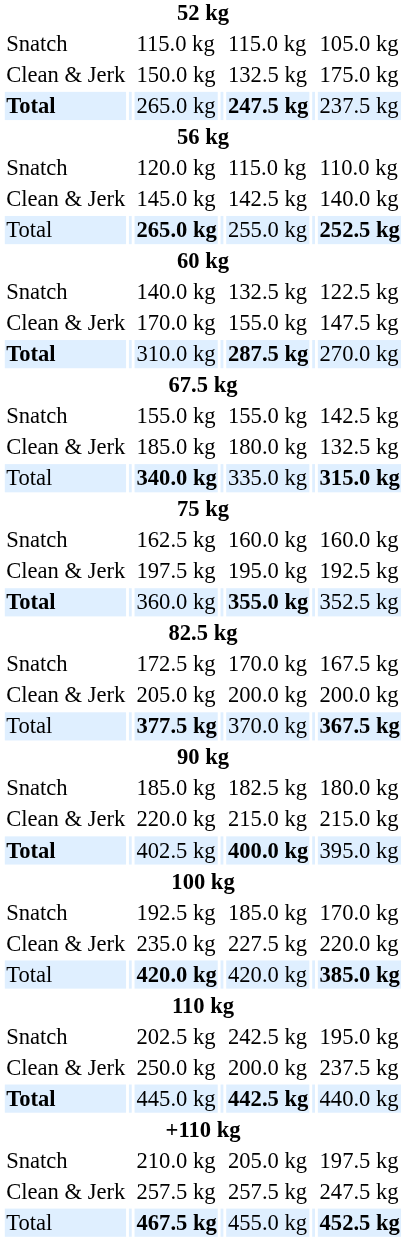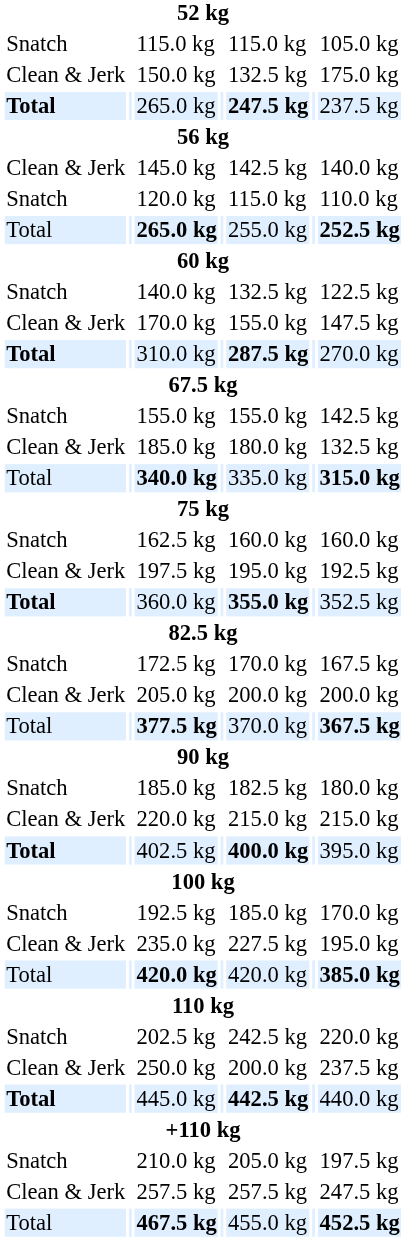 <table>
 <tr>
 <th colspan=7>52 kg</th>
 </tr>
 <tr>
 <td>Snatch</td>
 <td></td>
 <td>115.0 kg</td>
 <td></td>
 <td>115.0 kg</td>
 <td></td>
 <td>105.0 kg</td>
 </tr>
 <tr>
 <td>Clean & Jerk</td>
 <td></td>
 <td>150.0 kg</td>
 <td></td>
 <td>132.5 kg</td>
 <td></td>
 <td>175.0 kg</td>
 </tr>
 <tr bgcolor=#dfefff>
 <td><strong>Total</strong></td>
 <td><strong></td>
 <td></strong>265.0 kg<strong></td>
 <td></strong></td>
 <td><strong>247.5 kg</strong></td>
 <td><strong></td>
 <td></strong>237.5 kg<strong></td>
 </tr>
 <tr>
 <th colspan=7>56 kg</th>
 </tr>
 <tr>
+<td>Clean & Jerk</td>
+<td></td>
+<td>145.0 kg</td>
+<td></td>
+<td>142.5 kg</td>
+<td></td>
+<td>140.0 kg</td>
+</tr>
+<tr>
 <td>Snatch</td>
 <td></td>
 <td>120.0 kg</td>
 <td></td>
 <td>115.0 kg</td>
 <td></td>
 <td>110.0 kg</td>
-</tr>
-<tr>
-<td>Clean & Jerk</td>
-<td></td>
-<td>145.0 kg</td>
-<td></td>
-<td>142.5 kg</td>
-<td></td>
-<td>140.0 kg</td>
 </tr>
 <tr bgcolor=#dfefff>
 <td></strong>Total<strong></td>
 <td></strong></td>
 <td><strong>265.0 kg</strong></td>
 <td><strong></td>
 <td></strong>255.0 kg<strong></td>
 <td></strong></td>
 <td><strong>252.5 kg</strong></td>
 </tr>
 <tr>
 <th colspan=7>60 kg</th>
 </tr>
 <tr>
 <td>Snatch</td>
 <td></td>
 <td>140.0 kg</td>
 <td></td>
 <td>132.5 kg</td>
 <td></td>
 <td>122.5 kg</td>
 </tr>
 <tr>
 <td>Clean & Jerk</td>
 <td></td>
 <td>170.0 kg</td>
 <td></td>
 <td>155.0 kg</td>
 <td></td>
 <td>147.5 kg</td>
 </tr>
 <tr bgcolor=#dfefff>
 <td><strong>Total</strong></td>
 <td><strong></td>
 <td></strong>310.0 kg<strong></td>
 <td></strong></td>
 <td><strong>287.5 kg</strong></td>
 <td><strong></td>
 <td></strong>270.0 kg<strong></td>
 </tr>
 <tr>
 <th colspan=7>67.5 kg</th>
 </tr>
 <tr>
 <td>Snatch</td>
 <td></td>
 <td>155.0 kg</td>
 <td></td>
 <td>155.0 kg</td>
 <td></td>
 <td>142.5 kg</td>
 </tr>
 <tr>
 <td>Clean & Jerk</td>
 <td></td>
 <td>185.0 kg</td>
 <td></td>
 <td>180.0 kg</td>
 <td></td>
 <td>132.5 kg</td>
 </tr>
 <tr bgcolor=#dfefff>
 <td></strong>Total<strong></td>
 <td></strong></td>
 <td><strong>340.0 kg</strong></td>
 <td><strong></td>
 <td></strong>335.0 kg<strong></td>
 <td></strong></td>
 <td><strong>315.0 kg</strong></td>
 </tr>
 <tr>
 <th colspan=7>75 kg</th>
 </tr>
 <tr>
 <td>Snatch</td>
 <td></td>
 <td>162.5 kg</td>
 <td></td>
 <td>160.0 kg</td>
 <td></td>
 <td>160.0 kg</td>
 </tr>
 <tr>
 <td>Clean & Jerk</td>
 <td></td>
 <td>197.5 kg</td>
 <td></td>
 <td>195.0 kg</td>
 <td></td>
 <td>192.5 kg</td>
 </tr>
 <tr bgcolor=#dfefff>
 <td><strong>Total</strong></td>
 <td><strong></td>
 <td></strong>360.0 kg<strong></td>
 <td></strong></td>
 <td><strong>355.0 kg</strong></td>
 <td><strong></td>
 <td></strong>352.5 kg<strong></td>
 </tr>
 <tr>
 <th colspan=7>82.5 kg</th>
 </tr>
 <tr>
 <td>Snatch</td>
 <td></td>
 <td>172.5 kg</td>
 <td></td>
 <td>170.0 kg</td>
 <td></td>
 <td>167.5 kg</td>
 </tr>
 <tr>
 <td>Clean & Jerk</td>
 <td></td>
 <td>205.0 kg</td>
 <td></td>
 <td>200.0 kg</td>
 <td></td>
 <td>200.0 kg</td>
 </tr>
 <tr bgcolor=#dfefff>
 <td></strong>Total<strong></td>
 <td></strong></td>
 <td><strong>377.5 kg</strong></td>
 <td><strong></td>
 <td></strong>370.0 kg<strong></td>
 <td></strong></td>
 <td><strong>367.5 kg</strong></td>
 </tr>
 <tr>
 <th colspan=7>90 kg</th>
 </tr>
 <tr>
 <td>Snatch</td>
 <td></td>
 <td>185.0 kg</td>
 <td></td>
 <td>182.5 kg</td>
 <td></td>
 <td>180.0 kg</td>
 </tr>
 <tr>
 <td>Clean & Jerk</td>
 <td></td>
 <td>220.0 kg</td>
 <td></td>
 <td>215.0 kg</td>
 <td></td>
 <td>215.0 kg</td>
 </tr>
 <tr bgcolor=#dfefff>
 <td><strong>Total</strong></td>
 <td><strong></td>
 <td></strong>402.5 kg<strong></td>
 <td></strong></td>
 <td><strong>400.0 kg</strong></td>
 <td><strong></td>
 <td></strong>395.0 kg<strong></td>
 </tr>
 <tr>
 <th colspan=7>100 kg</th>
 </tr>
 <tr>
 <td>Snatch</td>
 <td></td>
 <td>192.5 kg</td>
 <td></td>
 <td>185.0 kg</td>
 <td></td>
 <td>170.0 kg</td>
 </tr>
 <tr>
 <td>Clean & Jerk</td>
 <td></td>
 <td>235.0 kg</td>
 <td></td>
 <td>227.5 kg</td>
 <td></td>
-<td>220.0 kg</td>
+<td>195.0 kg</td>
 </tr>
 <tr bgcolor=#dfefff>
 <td></strong>Total<strong></td>
 <td></strong></td>
 <td><strong>420.0 kg</strong></td>
 <td><strong></td>
 <td></strong>420.0 kg<strong></td>
 <td></strong></td>
 <td><strong>385.0 kg</strong></td>
 </tr>
 <tr>
 <th colspan=7>110 kg</th>
 </tr>
 <tr>
 <td>Snatch</td>
 <td></td>
 <td>202.5 kg</td>
 <td></td>
 <td>242.5 kg</td>
 <td></td>
-<td>195.0 kg</td>
+<td>220.0 kg</td>
 </tr>
 <tr>
 <td>Clean & Jerk</td>
 <td></td>
 <td>250.0 kg</td>
 <td></td>
 <td>200.0 kg</td>
 <td></td>
 <td>237.5 kg</td>
 </tr>
 <tr bgcolor=#dfefff>
 <td><strong>Total</strong></td>
 <td><strong></td>
 <td></strong>445.0 kg<strong></td>
 <td></strong></td>
 <td><strong>442.5 kg</strong></td>
 <td><strong></td>
 <td></strong>440.0 kg<strong></td>
 </tr>
 <tr>
 <th colspan=7>+110 kg</th>
 </tr>
 <tr>
 <td>Snatch</td>
 <td></td>
 <td>210.0 kg</td>
 <td></td>
 <td>205.0 kg</td>
 <td></td>
 <td>197.5 kg</td>
 </tr>
 <tr>
 <td>Clean & Jerk</td>
 <td></td>
 <td>257.5 kg</td>
 <td></td>
 <td>257.5 kg</td>
 <td></td>
 <td>247.5 kg</td>
 </tr>
 <tr bgcolor=#dfefff>
 <td></strong>Total<strong></td>
 <td></strong></td>
 <td><strong>467.5 kg</strong></td>
 <td><strong></td>
 <td></strong>455.0 kg<strong></td>
 <td></strong></td>
 <td><strong>452.5 kg</strong></td>
 </tr>
 </table>
